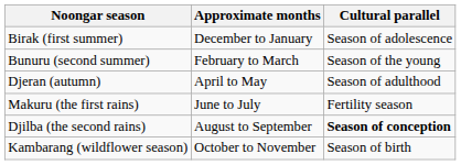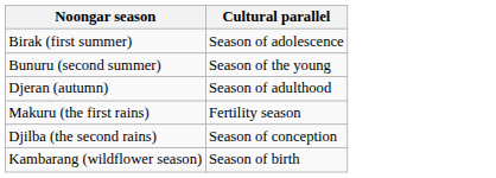 <table class="wikitable">
 <tr>
 <th>Noongar season</th>
-<th>Approximate months</th>
 <th>Cultural parallel</th>
 </tr>
 <tr>
 <td>Birak (first summer)</td>
-<td>December to January</td>
 <td>Season of adolescence</td>
 </tr>
 <tr>
 <td>Bunuru (second summer)</td>
-<td>February to March</td>
 <td>Season of the young</td>
 </tr>
 <tr>
 <td>Djeran (autumn)</td>
-<td>April to May</td>
 <td>Season of adulthood</td>
 </tr>
 <tr>
 <td>Makuru (the first rains)</td>
-<td>June to July</td>
 <td>Fertility season</td>
 </tr>
 <tr>
 <td>Djilba (the second rains)</td>
-<td>August to September</td>
-<td><strong>Season of conception</strong></td>
+<td>Season of conception</td>
 </tr>
 <tr>
 <td>Kambarang (wildflower season)</td>
-<td>October to November</td>
 <td>Season of birth</td>
 </tr>
 </table>
